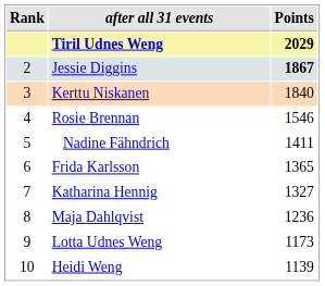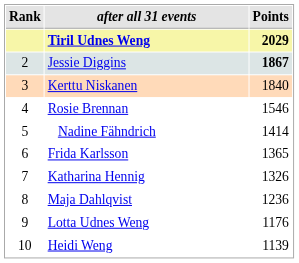 <table cellspacing="1" cellpadding="3" style="border:1px solid #AAAAAA;font-size:86%">
 <tr style="background-color: #E4E4E4;">
 <th style="border-bottom:1px solid #AAAAAA" width=10>Rank</th>
 <th style="border-bottom:1px solid #AAAAAA" width=200><em>after all 31 events</em></th>
 <th style="border-bottom:1px solid #AAAAAA" width=20 align=right>Points</th>
 </tr>
 <tr style="background:#f7f6a8;">
 <td align=center></td>
 <td> <strong><a href='#'>Tiril Udnes Weng</a></strong></td>
 <td align=right><strong>2029</strong></td>
 </tr>
 <tr style="background:#dce5e5;">
 <td align=center>2</td>
 <td> <a href='#'>Jessie Diggins</a></td>
 <td align=right><strong>1867</strong></td>
 </tr>
 <tr style="background:#ffdab9;">
 <td align=center>3</td>
 <td> <a href='#'>Kerttu Niskanen</a></td>
 <td align=right>1840</td>
 </tr>
 <tr>
 <td align=center>4</td>
 <td> <a href='#'>Rosie Brennan</a></td>
 <td align=right>1546</td>
 </tr>
 <tr>
 <td align=center>5</td>
 <td>   <a href='#'>Nadine Fähndrich</a></td>
-<td align=right>1411</td>
+<td align=right>1414</td>
 </tr>
 <tr>
 <td align=center>6</td>
 <td> <a href='#'>Frida Karlsson</a></td>
 <td align=right>1365</td>
 </tr>
 <tr>
 <td align=center>7</td>
 <td> <a href='#'>Katharina Hennig</a></td>
-<td align=right>1327</td>
+<td align=right>1326</td>
 </tr>
 <tr>
 <td align=center>8</td>
 <td> <a href='#'>Maja Dahlqvist</a></td>
 <td align=right>1236</td>
 </tr>
 <tr>
 <td align=center>9</td>
 <td> <a href='#'>Lotta Udnes Weng</a></td>
-<td align=right>1173</td>
+<td align=right>1176</td>
 </tr>
 <tr>
 <td align=center>10</td>
 <td> <a href='#'>Heidi Weng</a></td>
 <td align=right>1139</td>
 </tr>
 </table>
